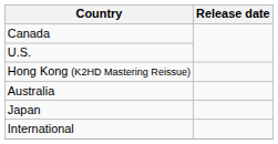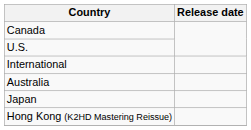 <table class="wikitable">
 <tr>
 <th>Country</th>
 <th>Release date</th>
 </tr>
 <tr>
 <td>Canada</td>
 <td rowspan="2"></td>
 </tr>
 <tr>
 <td>U.S.</td>
 </tr>
 <tr>
-<td>Hong Kong <small>(K2HD Mastering Reissue)</small></td>
+<td>International</td>
 <td></td>
 </tr>
 <tr>
 <td>Australia</td>
 <td></td>
 </tr>
 <tr>
 <td>Japan</td>
 <td></td>
 </tr>
 <tr>
-<td>International</td>
+<td>Hong Kong <small>(K2HD Mastering Reissue)</small></td>
 <td></td>
 </tr>
 <tr>
 </tr>
 </table>
